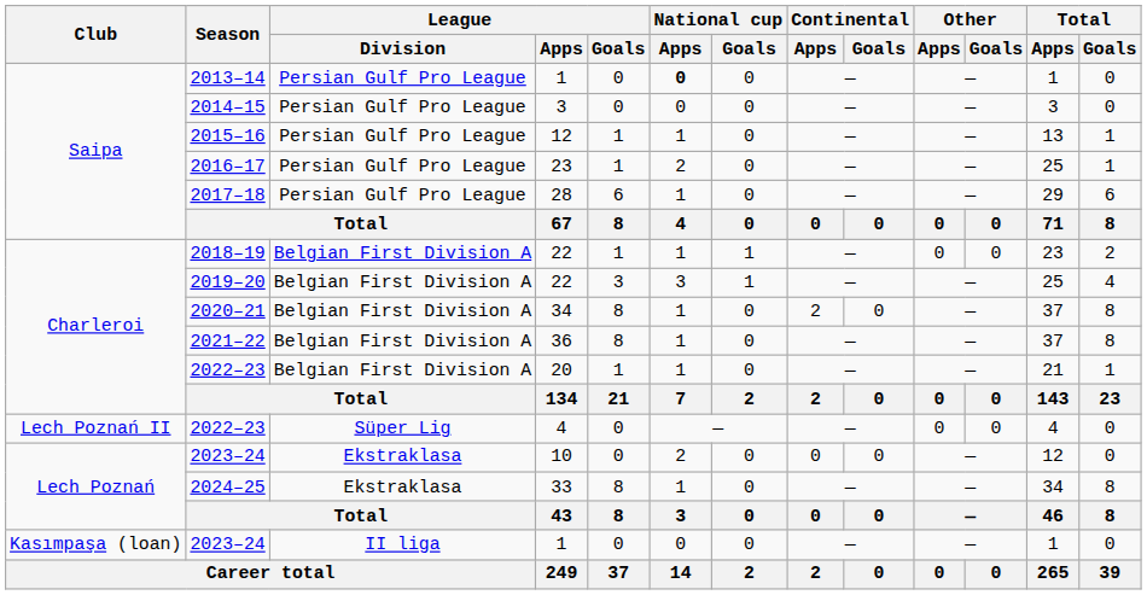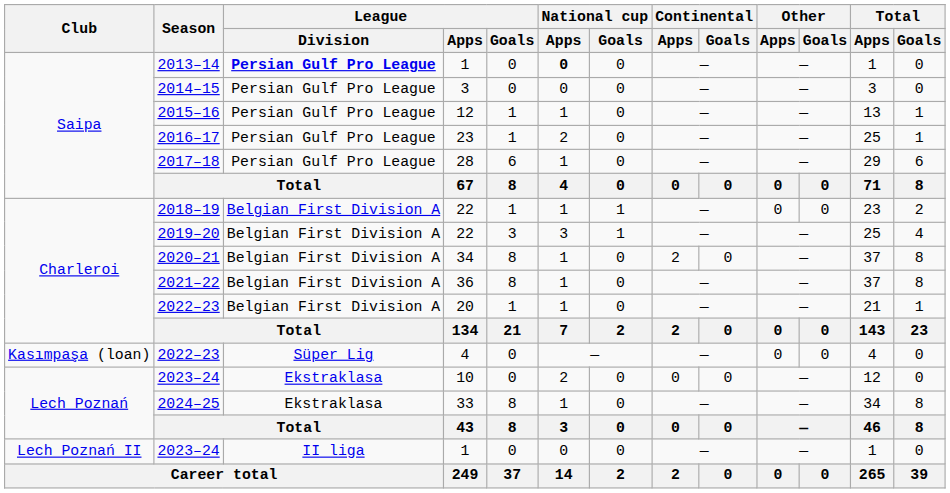 <table class="wikitable" style="text-align: center;">
 <tr>
 <th rowspan="2">Club</th>
 <th rowspan="2">Season</th>
 <th colspan="3">League</th>
 <th colspan="2">National cup</th>
 <th colspan="2">Continental</th>
 <th colspan="2">Other</th>
 <th colspan="2">Total</th>
 </tr>
 <tr>
 <th>Division</th>
 <th>Apps</th>
 <th>Goals</th>
 <th>Apps</th>
 <th>Goals</th>
 <th>Apps</th>
 <th>Goals</th>
 <th>Apps</th>
 <th>Goals</th>
 <th>Apps</th>
 <th>Goals</th>
 </tr>
 <tr>
 <td rowspan="6"><a href='#'>Saipa</a></td>
 <td><a href='#'>2013–14</a></td>
-<td><a href='#'>Persian Gulf Pro League</a></td>
+<td><strong><a href='#'>Persian Gulf Pro League</a></strong></td>
 <td>1</td>
 <td>0</td>
 <td><strong>0</strong></td>
 <td>0</td>
 <td colspan="2">—</td>
 <td colspan="2">—</td>
 <td>1</td>
 <td>0</td>
 </tr>
 <tr>
 <td><a href='#'>2014–15</a></td>
 <td>Persian Gulf Pro League</td>
 <td>3</td>
 <td>0</td>
 <td>0</td>
 <td>0</td>
 <td colspan="2">—</td>
 <td colspan="2">—</td>
 <td>3</td>
 <td>0</td>
 </tr>
 <tr>
 <td><a href='#'>2015–16</a></td>
 <td>Persian Gulf Pro League</td>
 <td>12</td>
 <td>1</td>
 <td>1</td>
 <td>0</td>
 <td colspan="2">—</td>
 <td colspan="2">—</td>
 <td>13</td>
 <td>1</td>
 </tr>
 <tr>
 <td><a href='#'>2016–17</a></td>
 <td>Persian Gulf Pro League</td>
 <td>23</td>
 <td>1</td>
 <td>2</td>
 <td>0</td>
 <td colspan="2">—</td>
 <td colspan="2">—</td>
 <td>25</td>
 <td>1</td>
 </tr>
 <tr>
 <td><a href='#'>2017–18</a></td>
 <td>Persian Gulf Pro League</td>
 <td>28</td>
 <td>6</td>
 <td>1</td>
 <td>0</td>
 <td colspan="2">—</td>
 <td colspan="2">—</td>
 <td>29</td>
 <td>6</td>
 </tr>
 <tr>
 <th colspan="2">Total</th>
 <th>67</th>
 <th>8</th>
 <th>4</th>
 <th>0</th>
 <th>0</th>
 <th>0</th>
 <th>0</th>
 <th>0</th>
 <th>71</th>
 <th>8</th>
 </tr>
 <tr>
 <td rowspan="6"><a href='#'>Charleroi</a></td>
 <td><a href='#'>2018–19</a></td>
 <td><a href='#'>Belgian First Division A</a></td>
 <td>22</td>
 <td>1</td>
 <td>1</td>
 <td>1</td>
 <td colspan="2">—</td>
 <td>0</td>
 <td>0</td>
 <td>23</td>
 <td>2</td>
 </tr>
 <tr>
 <td><a href='#'>2019–20</a></td>
 <td>Belgian First Division A</td>
 <td>22</td>
 <td>3</td>
 <td>3</td>
 <td>1</td>
 <td colspan="2">—</td>
 <td colspan="2">—</td>
 <td>25</td>
 <td>4</td>
 </tr>
 <tr>
 <td><a href='#'>2020–21</a></td>
 <td>Belgian First Division A</td>
 <td>34</td>
 <td>8</td>
 <td>1</td>
 <td>0</td>
 <td>2</td>
 <td>0</td>
 <td colspan="2">—</td>
 <td>37</td>
 <td>8</td>
 </tr>
 <tr>
 <td><a href='#'>2021–22</a></td>
 <td>Belgian First Division A</td>
 <td>36</td>
 <td>8</td>
 <td>1</td>
 <td>0</td>
 <td colspan="2">—</td>
 <td colspan="2">—</td>
 <td>37</td>
 <td>8</td>
 </tr>
 <tr>
 <td><a href='#'>2022–23</a></td>
 <td>Belgian First Division A</td>
 <td>20</td>
 <td>1</td>
 <td>1</td>
 <td>0</td>
 <td colspan="2">—</td>
 <td colspan="2">—</td>
 <td>21</td>
 <td>1</td>
 </tr>
 <tr>
 <th colspan="2">Total</th>
 <th>134</th>
 <th>21</th>
 <th>7</th>
 <th>2</th>
 <th>2</th>
 <th>0</th>
 <th>0</th>
 <th>0</th>
 <th>143</th>
 <th>23</th>
 </tr>
 <tr>
-<td><a href='#'>Lech Poznań II</a></td>
+<td><a href='#'>Kasımpaşa</a> (loan)</td>
 <td><a href='#'>2022–23</a></td>
 <td><a href='#'>Süper Lig</a></td>
 <td>4</td>
 <td>0</td>
 <td colspan="2">—</td>
 <td colspan="2">—</td>
 <td>0</td>
 <td>0</td>
 <td>4</td>
 <td>0</td>
 </tr>
 <tr>
 <td rowspan="3"><a href='#'>Lech Poznań</a></td>
 <td><a href='#'>2023–24</a></td>
 <td><a href='#'>Ekstraklasa</a></td>
 <td>10</td>
 <td>0</td>
 <td>2</td>
 <td>0</td>
 <td>0</td>
 <td>0</td>
 <td colspan="2">—</td>
 <td>12</td>
 <td>0</td>
 </tr>
 <tr>
 <td><a href='#'>2024–25</a></td>
 <td>Ekstraklasa</td>
 <td>33</td>
 <td>8</td>
 <td>1</td>
 <td>0</td>
 <td colspan="2">—</td>
 <td colspan="2">—</td>
 <td>34</td>
 <td>8</td>
 </tr>
 <tr>
 <th colspan="2">Total</th>
 <th>43</th>
 <th>8</th>
 <th>3</th>
 <th>0</th>
 <th>0</th>
 <th>0</th>
 <th colspan="2">—</th>
 <th>46</th>
 <th>8</th>
 </tr>
 <tr>
-<td><a href='#'>Kasımpaşa</a> (loan)</td>
+<td><a href='#'>Lech Poznań II</a></td>
 <td><a href='#'>2023–24</a></td>
 <td><a href='#'>II liga</a></td>
 <td>1</td>
 <td>0</td>
 <td>0</td>
 <td>0</td>
 <td colspan="2">—</td>
 <td colspan="2">—</td>
 <td>1</td>
 <td>0</td>
 </tr>
 <tr>
 <th colspan="3">Career total</th>
 <th>249</th>
 <th>37</th>
 <th>14</th>
 <th>2</th>
 <th>2</th>
 <th>0</th>
 <th>0</th>
 <th>0</th>
 <th>265</th>
 <th>39</th>
 </tr>
 </table>
